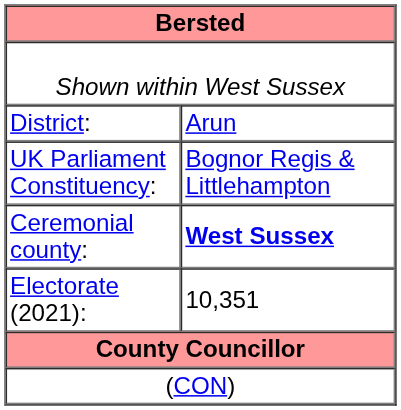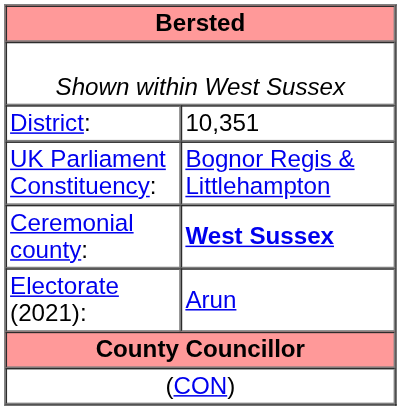 <table class="vcard" border=1 cellpadding=2 cellspacing=0 align=right width=260 style=margin-left:0.5em;>
 <tr>
 <th class="fn org" colspan=2 align=center bgcolor="#ff9999"><strong>Bersted</strong></th>
 </tr>
 <tr>
 <td colspan=2 align=center><br><em>Shown within West Sussex</em></td>
 </tr>
 <tr class="note">
 <td width="45%"><a href='#'>District</a>:</td>
-<td><a href='#'>Arun</a></td>
+<td>10,351</td>
 </tr>
 <tr class="note">
 <td><a href='#'>UK Parliament Constituency</a>:</td>
 <td><a href='#'>Bognor Regis & Littlehampton</a></td>
 </tr>
 <tr class="note">
 <td><a href='#'>Ceremonial county</a>:</td>
 <td><strong><a href='#'>West Sussex</a></strong></td>
 </tr>
 <tr class="note">
 <td><a href='#'>Electorate</a> (2021):</td>
-<td>10,351</td>
+<td><a href='#'>Arun</a></td>
 </tr>
 <tr>
 <th colspan=2 align=center bgcolor="#ff9999">County Councillor</th>
 </tr>
 <tr>
 <td colspan=2 align=center> (<a href='#'>CON</a>)</td>
 </tr>
 </table>
